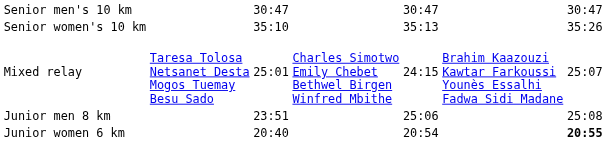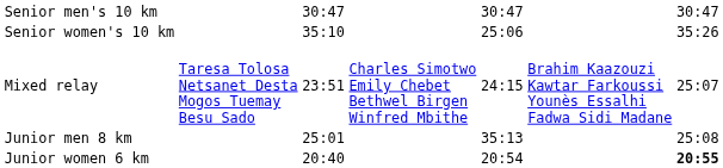 <table>
 <tr>
 <td>Senior men's 10 km</td>
 <td></td>
 <td>30:47</td>
 <td></td>
 <td>30:47</td>
 <td></td>
 <td>30:47</td>
 </tr>
 <tr>
 <td>Senior women's 10 km</td>
 <td></td>
 <td>35:10</td>
 <td></td>
-<td>35:13</td>
+<td>25:06</td>
 <td></td>
 <td>35:26</td>
 </tr>
 <tr>
 <td>Mixed relay</td>
 <td><br><a href='#'>Taresa Tolosa</a><br><a href='#'>Netsanet Desta</a><br><a href='#'>Mogos Tuemay</a><br><a href='#'>Besu Sado</a></td>
-<td>25:01</td>
+<td>23:51</td>
 <td><br><a href='#'>Charles Simotwo</a><br><a href='#'>Emily Chebet</a><br><a href='#'>Bethwel Birgen</a><br><a href='#'>Winfred Mbithe</a></td>
 <td>24:15</td>
 <td><br><a href='#'>Brahim Kaazouzi</a><br><a href='#'>Kawtar Farkoussi</a><br><a href='#'>Younès Essalhi</a><br><a href='#'>Fadwa Sidi Madane</a></td>
 <td>25:07</td>
 </tr>
 <tr>
 <td>Junior men 8 km</td>
 <td></td>
-<td>23:51</td>
+<td>25:01</td>
 <td></td>
-<td>25:06</td>
+<td>35:13</td>
 <td></td>
 <td>25:08</td>
 </tr>
 <tr>
 <td>Junior women 6 km</td>
 <td></td>
 <td>20:40</td>
 <td></td>
 <td>20:54</td>
 <td></td>
 <td><strong>20:55</strong></td>
 </tr>
 </table>
